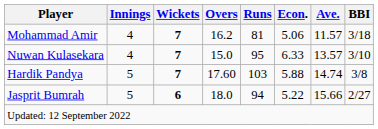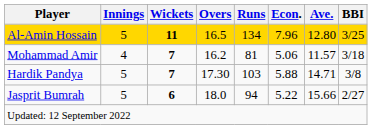 <table class="wikitable sortable">
 <tr>
 <th>Player</th>
 <th><a href='#'>Innings</a></th>
 <th><a href='#'>Wickets</a></th>
 <th><a href='#'>Overs</a></th>
 <th><a href='#'>Runs</a></th>
 <th><a href='#'>Econ</a>.</th>
 <th><a href='#'>Ave.</a></th>
 <th>BBI</th>
+</tr>
+<tr style="background:gold;">
+<td> <a href='#'>Al-Amin Hossain</a></td>
+<td style="text-align:center;">5</td>
+<td style="text-align:center;"><strong>11</strong></td>
+<td style="text-align:center;">16.5</td>
+<td style="text-align:center;">134</td>
+<td style="text-align:center;">7.96</td>
+<td style="text-align:center;">12.80</td>
+<td style="text-align:center;">3/25</td>
 </tr>
 <tr>
 <td> <a href='#'>Mohammad Amir</a></td>
 <td style="text-align:center;">4</td>
 <td style="text-align:center;"><strong>7</strong></td>
 <td style="text-align:center;">16.2</td>
 <td style="text-align:center;">81</td>
 <td style="text-align:center;">5.06</td>
 <td style="text-align:center;">11.57</td>
 <td style="text-align:center;">3/18</td>
 </tr>
 <tr>
-<td> <a href='#'>Nuwan Kulasekara</a></td>
-<td style="text-align:center;">4</td>
-<td style="text-align:center;"><strong>7</strong></td>
-<td style="text-align:center;">15.0</td>
-<td style="text-align:center;">95</td>
-<td style="text-align:center;">6.33</td>
-<td style="text-align:center;">13.57</td>
-<td style="text-align:center;">3/10</td>
-</tr>
-<tr>
 <td> <a href='#'>Hardik Pandya</a></td>
 <td style="text-align:center;">5</td>
 <td style="text-align:center;"><strong>7</strong></td>
-<td style="text-align:center;">17.60</td>
+<td style="text-align:center;">17.30</td>
 <td style="text-align:center;">103</td>
 <td style="text-align:center;">5.88</td>
-<td style="text-align:center;">14.74</td>
+<td style="text-align:center;">14.71</td>
 <td style="text-align:center;">3/8</td>
 </tr>
 <tr>
 <td> <a href='#'>Jasprit Bumrah</a></td>
 <td style="text-align:center;">5</td>
 <td style="text-align:center;"><strong>6</strong></td>
 <td style="text-align:center;">18.0</td>
 <td style="text-align:center;">94</td>
 <td style="text-align:center;">5.22</td>
 <td style="text-align:center;">15.66</td>
 <td style="text-align:center;">2/27</td>
 </tr>
 <tr>
 <td colspan="8"><small>Updated: 12 September 2022</small></td>
 </tr>
 </table>
